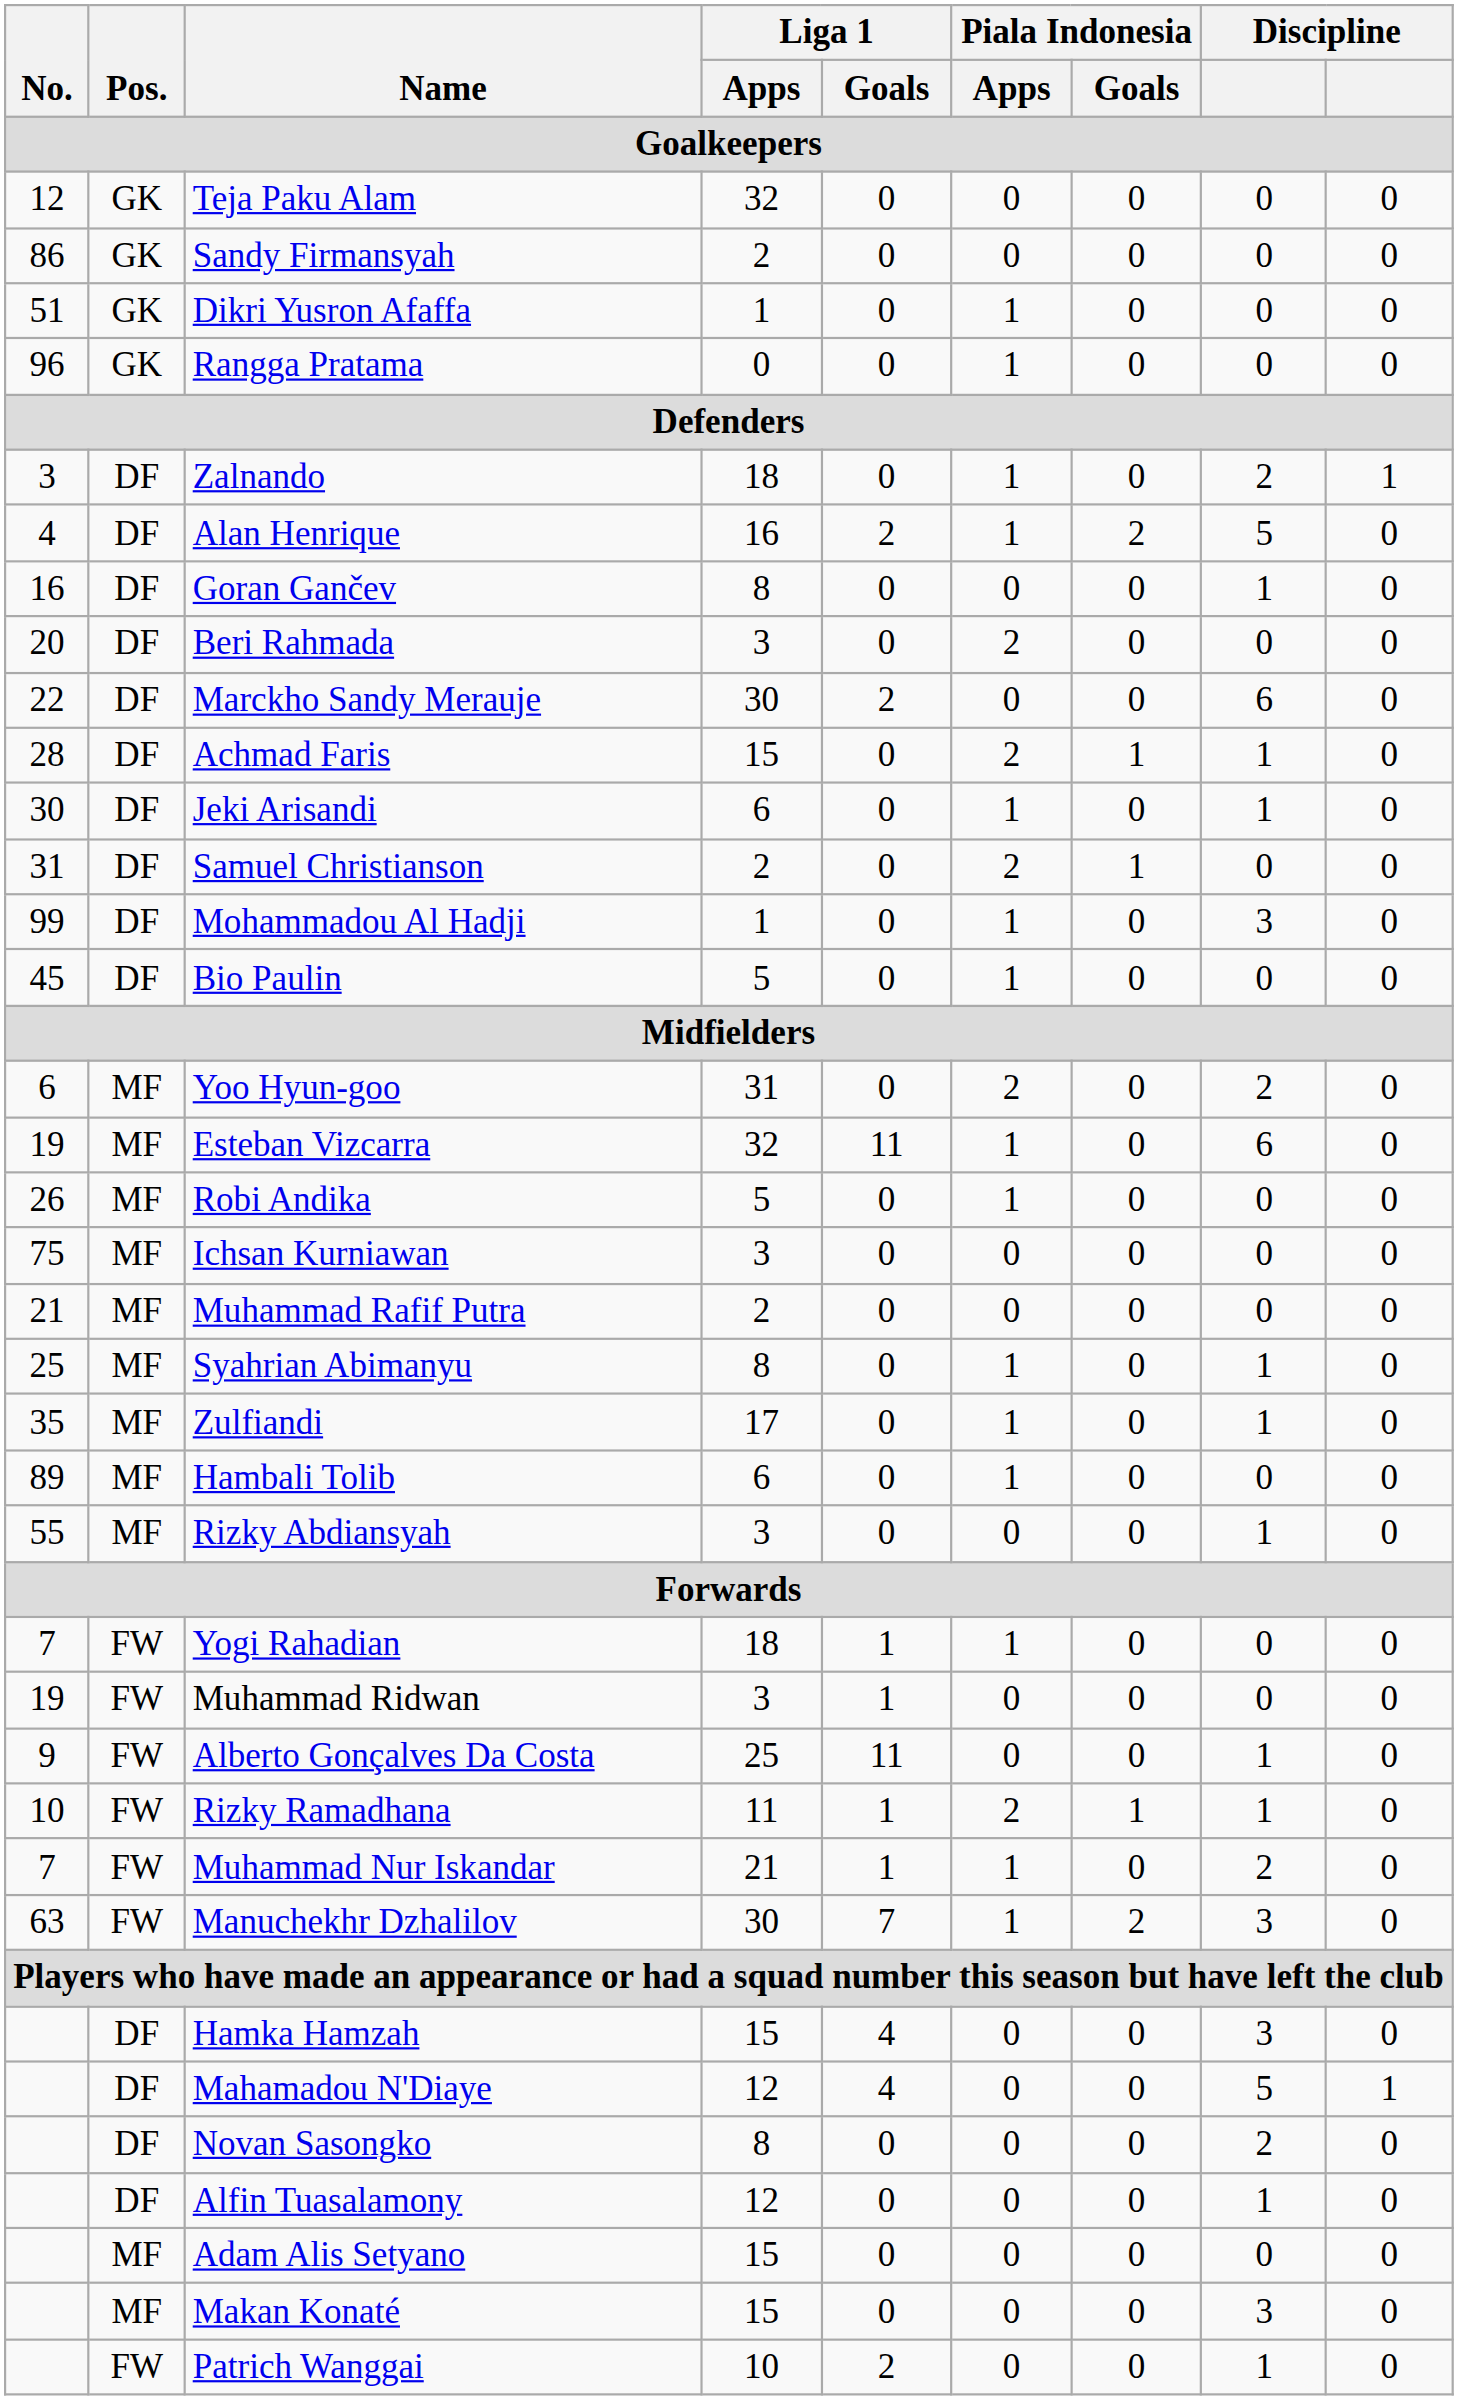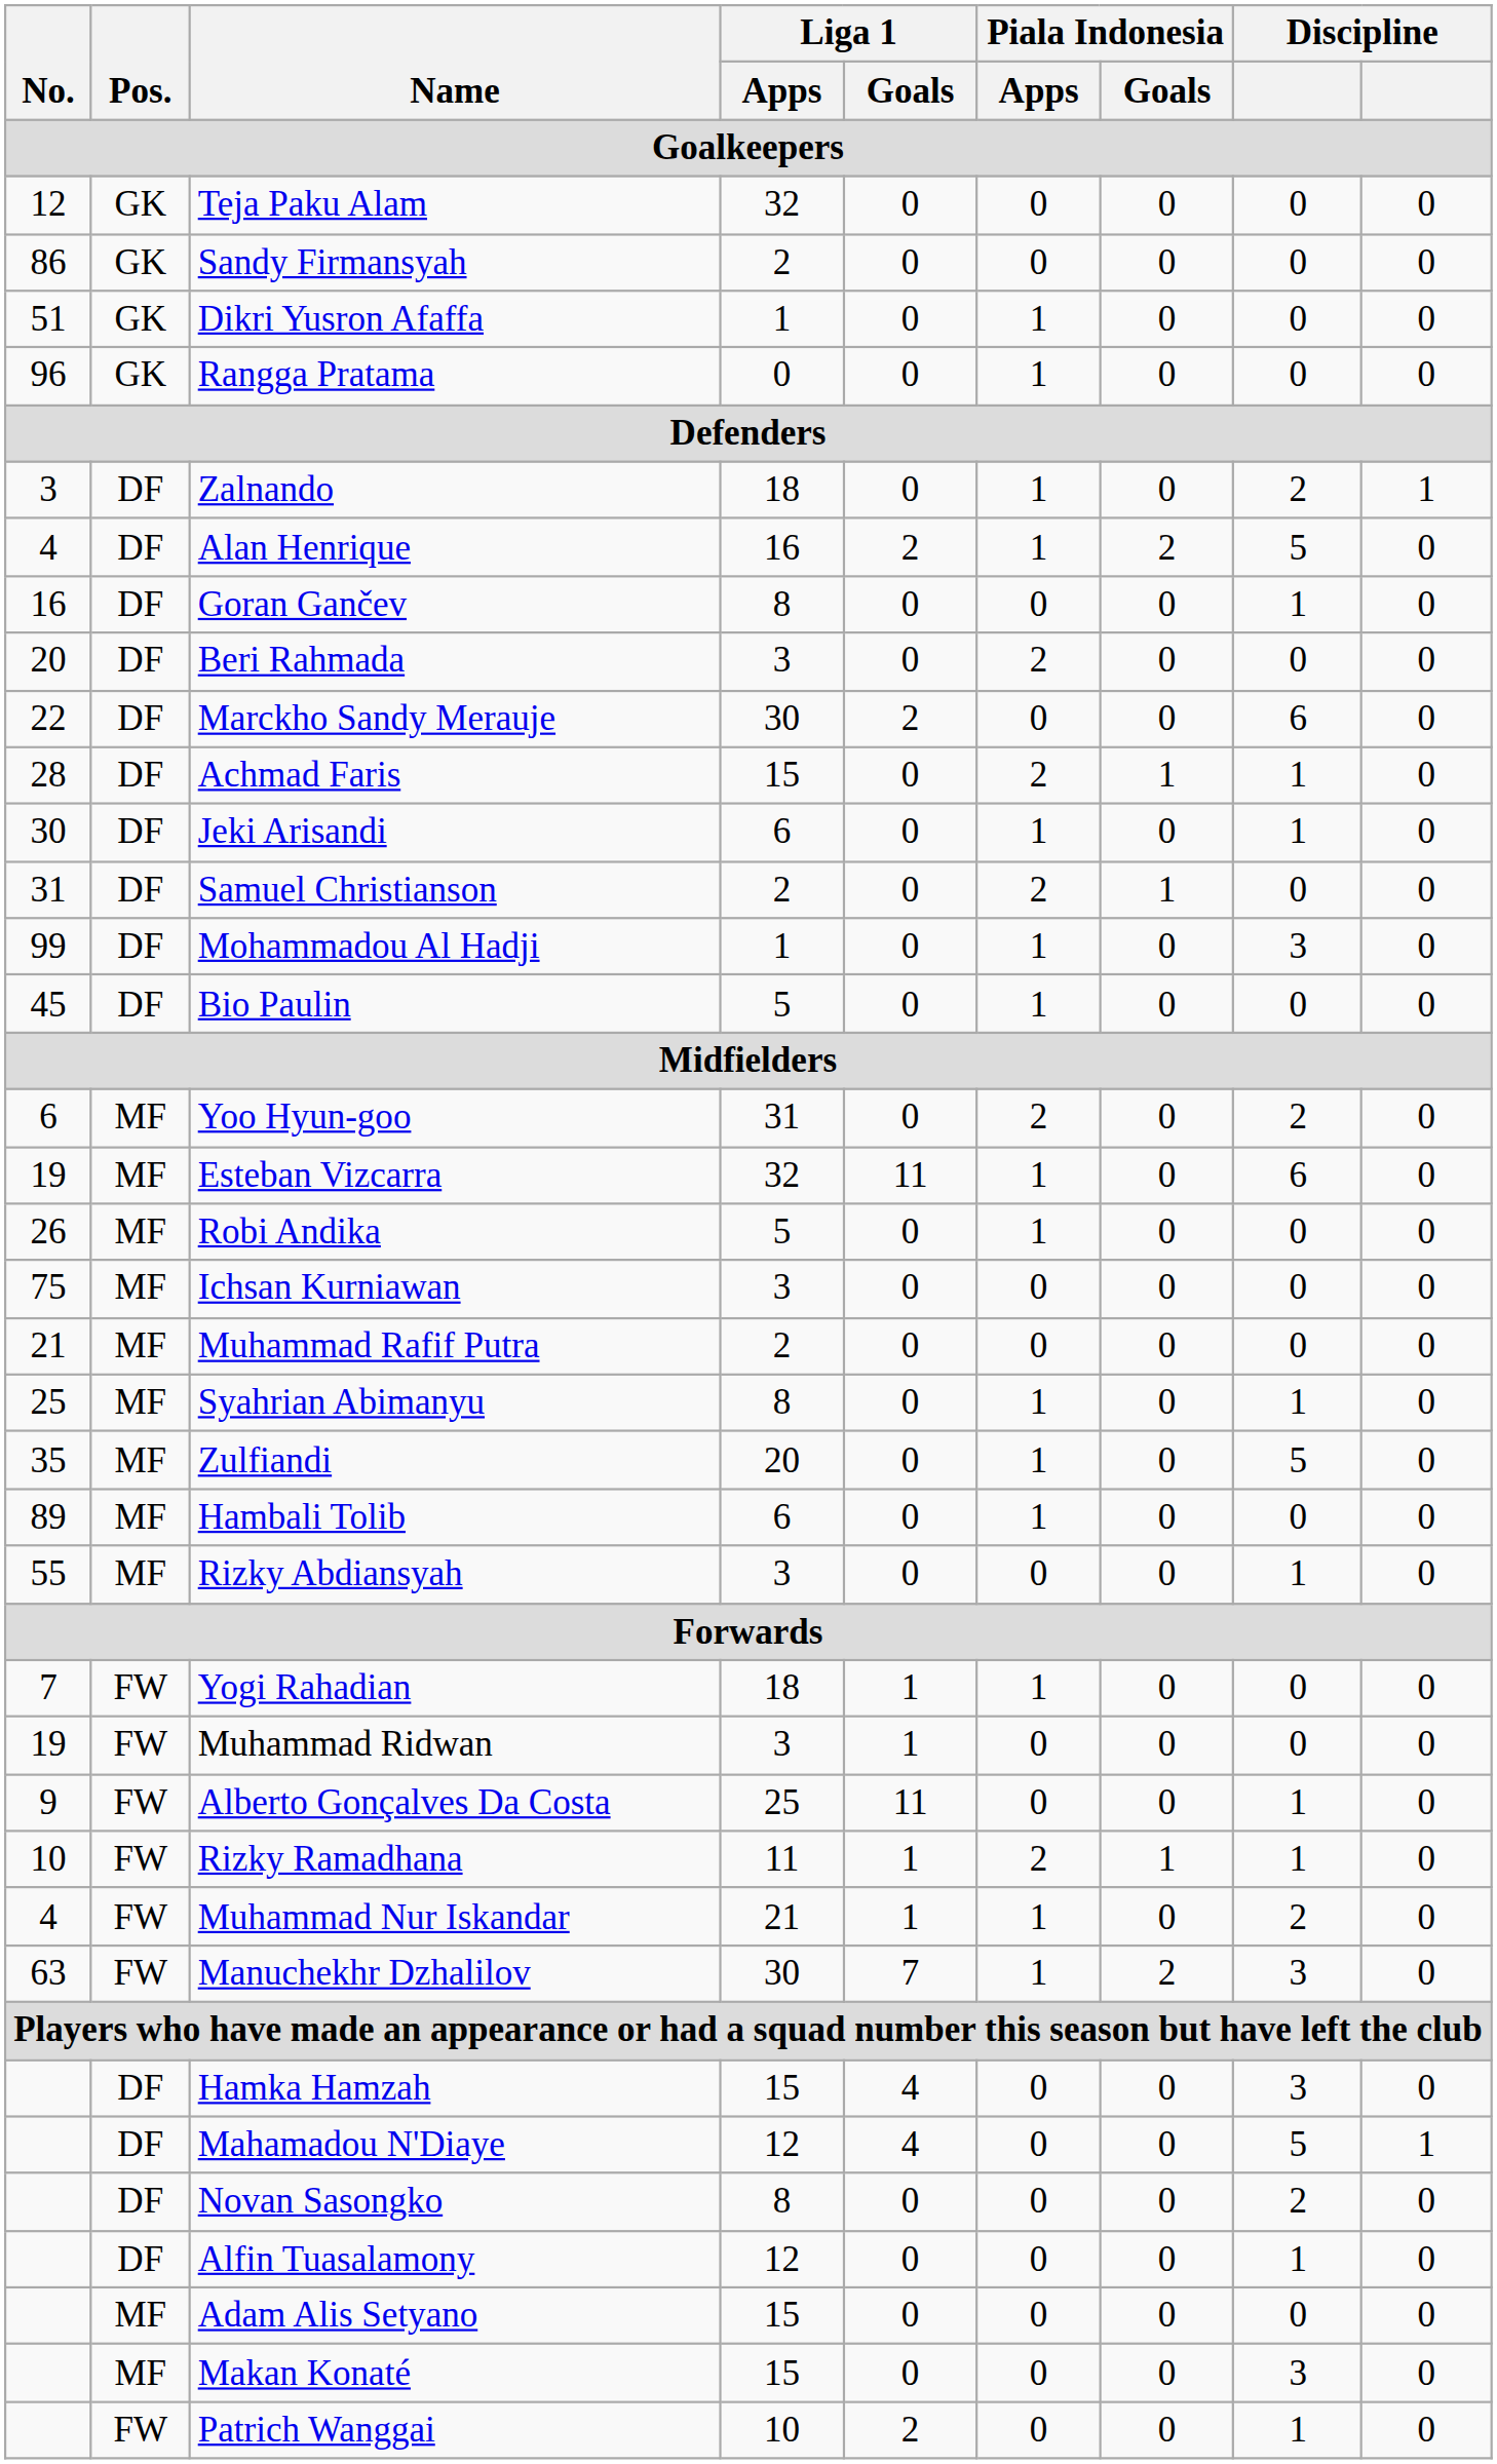 <table class="wikitable" style="text-align:center">
 <tr>
 <th rowspan="2" style="vertical-align:bottom;">No.</th>
 <th rowspan="2" style="vertical-align:bottom;">Pos.</th>
 <th rowspan="2" style="vertical-align:bottom;">Name</th>
 <th colspan="2" style="width:85px;">Liga 1</th>
 <th colspan="2" style="width:85px;">Piala Indonesia</th>
 <th colspan="2" style="width:85px;">Discipline</th>
 </tr>
 <tr>
 <th>Apps</th>
 <th>Goals</th>
 <th>Apps</th>
 <th>Goals</th>
 <th></th>
 <th></th>
 </tr>
 <tr>
 <th colspan=14 style=background:#dcdcdc; text-align:center>Goalkeepers</th>
 </tr>
 <tr>
 <td>12</td>
 <td>GK</td>
 <td align=left> <a href='#'>Teja Paku Alam</a></td>
 <td>32</td>
 <td>0</td>
 <td>0</td>
 <td>0</td>
 <td>0</td>
 <td>0</td>
 </tr>
 <tr>
 <td>86</td>
 <td>GK</td>
 <td align=left> <a href='#'>Sandy Firmansyah</a></td>
 <td>2</td>
 <td>0</td>
 <td>0</td>
 <td>0</td>
 <td>0</td>
 <td>0</td>
 </tr>
 <tr>
 <td>51</td>
 <td>GK</td>
 <td align=left> <a href='#'>Dikri Yusron Afaffa</a></td>
 <td>1</td>
 <td>0</td>
 <td>1</td>
 <td>0</td>
 <td>0</td>
 <td>0</td>
 </tr>
 <tr>
 <td>96</td>
 <td>GK</td>
 <td align=left> <a href='#'>Rangga Pratama</a></td>
 <td>0</td>
 <td>0</td>
 <td>1</td>
 <td>0</td>
 <td>0</td>
 <td>0</td>
 </tr>
 <tr>
 <th colspan=14 style=background:#dcdcdc; text-align:center>Defenders</th>
 </tr>
 <tr>
 <td>3</td>
 <td>DF</td>
 <td align=left> <a href='#'>Zalnando</a></td>
 <td>18</td>
 <td>0</td>
 <td>1</td>
 <td>0</td>
 <td>2</td>
 <td>1</td>
 </tr>
 <tr>
 <td>4</td>
 <td>DF</td>
 <td align=left> <a href='#'>Alan Henrique</a></td>
 <td>16</td>
 <td>2</td>
 <td>1</td>
 <td>2</td>
 <td>5</td>
 <td>0</td>
 </tr>
 <tr>
 <td>16</td>
 <td>DF</td>
 <td align=left> <a href='#'>Goran Gančev</a></td>
 <td>8</td>
 <td>0</td>
 <td>0</td>
 <td>0</td>
 <td>1</td>
 <td>0</td>
 </tr>
 <tr>
 <td>20</td>
 <td>DF</td>
 <td align=left> <a href='#'>Beri Rahmada</a></td>
 <td>3</td>
 <td>0</td>
 <td>2</td>
 <td>0</td>
 <td>0</td>
 <td>0</td>
 </tr>
 <tr>
 <td>22</td>
 <td>DF</td>
 <td align=left> <a href='#'>Marckho Sandy Merauje</a></td>
 <td>30</td>
 <td>2</td>
 <td>0</td>
 <td>0</td>
 <td>6</td>
 <td>0</td>
 </tr>
 <tr>
 <td>28</td>
 <td>DF</td>
 <td align=left> <a href='#'>Achmad Faris</a></td>
 <td>15</td>
 <td>0</td>
 <td>2</td>
 <td>1</td>
 <td>1</td>
 <td>0</td>
 </tr>
 <tr>
 <td>30</td>
 <td>DF</td>
 <td align=left> <a href='#'>Jeki Arisandi</a></td>
 <td>6</td>
 <td>0</td>
 <td>1</td>
 <td>0</td>
 <td>1</td>
 <td>0</td>
 </tr>
 <tr>
 <td>31</td>
 <td>DF</td>
 <td align=left> <a href='#'>Samuel Christianson</a></td>
 <td>2</td>
 <td>0</td>
 <td>2</td>
 <td>1</td>
 <td>0</td>
 <td>0</td>
 </tr>
 <tr>
 <td>99</td>
 <td>DF</td>
 <td align=left> <a href='#'>Mohammadou Al Hadji</a></td>
 <td>1</td>
 <td>0</td>
 <td>1</td>
 <td>0</td>
 <td>3</td>
 <td>0</td>
 </tr>
 <tr>
 <td>45</td>
 <td>DF</td>
 <td align=left> <a href='#'>Bio Paulin</a></td>
 <td>5</td>
 <td>0</td>
 <td>1</td>
 <td>0</td>
 <td>0</td>
 <td>0</td>
 </tr>
 <tr>
 <th colspan=14 style=background:#dcdcdc; text-align:center>Midfielders</th>
 </tr>
 <tr>
 <td>6</td>
 <td>MF</td>
 <td align=left> <a href='#'>Yoo Hyun-goo</a></td>
 <td>31</td>
 <td>0</td>
 <td>2</td>
 <td>0</td>
 <td>2</td>
 <td>0</td>
 </tr>
 <tr>
 <td>19</td>
 <td>MF</td>
 <td align=left> <a href='#'>Esteban Vizcarra</a></td>
 <td>32</td>
 <td>11</td>
 <td>1</td>
 <td>0</td>
 <td>6</td>
 <td>0</td>
 </tr>
 <tr>
 <td>26</td>
 <td>MF</td>
 <td align=left> <a href='#'>Robi Andika</a></td>
 <td>5</td>
 <td>0</td>
 <td>1</td>
 <td>0</td>
 <td>0</td>
 <td>0</td>
 </tr>
 <tr>
 <td>75</td>
 <td>MF</td>
 <td align=left> <a href='#'>Ichsan Kurniawan</a></td>
 <td>3</td>
 <td>0</td>
 <td>0</td>
 <td>0</td>
 <td>0</td>
 <td>0</td>
 </tr>
 <tr>
 <td>21</td>
 <td>MF</td>
 <td align=left> <a href='#'>Muhammad Rafif Putra</a></td>
 <td>2</td>
 <td>0</td>
 <td>0</td>
 <td>0</td>
 <td>0</td>
 <td>0</td>
 </tr>
 <tr>
 <td>25</td>
 <td>MF</td>
 <td align=left> <a href='#'>Syahrian Abimanyu</a></td>
 <td>8</td>
 <td>0</td>
 <td>1</td>
 <td>0</td>
 <td>1</td>
 <td>0</td>
 </tr>
 <tr>
 <td>35</td>
 <td>MF</td>
 <td align=left> <a href='#'>Zulfiandi</a></td>
-<td>17</td>
+<td>20</td>
 <td>0</td>
 <td>1</td>
 <td>0</td>
-<td>1</td>
+<td>5</td>
 <td>0</td>
 </tr>
 <tr>
 <td>89</td>
 <td>MF</td>
 <td align=left> <a href='#'>Hambali Tolib</a></td>
 <td>6</td>
 <td>0</td>
 <td>1</td>
 <td>0</td>
 <td>0</td>
 <td>0</td>
 </tr>
 <tr>
 <td>55</td>
 <td>MF</td>
 <td align=left> <a href='#'>Rizky Abdiansyah</a></td>
 <td>3</td>
 <td>0</td>
 <td>0</td>
 <td>0</td>
 <td>1</td>
 <td>0</td>
 </tr>
 <tr>
 <th colspan=14 style=background:#dcdcdc; text-align:center>Forwards</th>
 </tr>
 <tr>
 <td>7</td>
 <td>FW</td>
 <td align=left> <a href='#'>Yogi Rahadian</a></td>
 <td>18</td>
 <td>1</td>
 <td>1</td>
 <td>0</td>
 <td>0</td>
 <td>0</td>
 </tr>
 <tr>
 <td>19</td>
 <td>FW</td>
 <td align=left> Muhammad Ridwan</td>
 <td>3</td>
 <td>1</td>
 <td>0</td>
 <td>0</td>
 <td>0</td>
 <td>0</td>
 </tr>
 <tr>
 <td>9</td>
 <td>FW</td>
 <td align=left> <a href='#'>Alberto Gonçalves Da Costa</a></td>
 <td>25</td>
 <td>11</td>
 <td>0</td>
 <td>0</td>
 <td>1</td>
 <td>0</td>
 </tr>
 <tr>
 <td>10</td>
 <td>FW</td>
 <td align=left> <a href='#'>Rizky Ramadhana</a></td>
 <td>11</td>
 <td>1</td>
 <td>2</td>
 <td>1</td>
 <td>1</td>
 <td>0</td>
 </tr>
 <tr>
-<td>7</td>
+<td>4</td>
 <td>FW</td>
 <td align=left> <a href='#'>Muhammad Nur Iskandar</a></td>
 <td>21</td>
 <td>1</td>
 <td>1</td>
 <td>0</td>
 <td>2</td>
 <td>0</td>
 </tr>
 <tr>
 <td>63</td>
 <td>FW</td>
 <td align=left> <a href='#'>Manuchekhr Dzhalilov</a></td>
 <td>30</td>
 <td>7</td>
 <td>1</td>
 <td>2</td>
 <td>3</td>
 <td>0</td>
 </tr>
 <tr>
 <th colspan=14 style=background:#dcdcdc; text-align:center>Players who have made an appearance or had a squad number this season but have left the club</th>
 </tr>
 <tr>
 <td></td>
 <td>DF</td>
 <td align=left> <a href='#'>Hamka Hamzah</a></td>
 <td>15</td>
 <td>4</td>
 <td>0</td>
 <td>0</td>
 <td>3</td>
 <td>0</td>
 </tr>
 <tr>
 <td></td>
 <td>DF</td>
 <td align=left> <a href='#'>Mahamadou N'Diaye</a></td>
 <td>12</td>
 <td>4</td>
 <td>0</td>
 <td>0</td>
 <td>5</td>
 <td>1</td>
 </tr>
 <tr>
 <td></td>
 <td>DF</td>
 <td align=left> <a href='#'>Novan Sasongko</a></td>
 <td>8</td>
 <td>0</td>
 <td>0</td>
 <td>0</td>
 <td>2</td>
 <td>0</td>
 </tr>
 <tr>
 <td></td>
 <td>DF</td>
 <td align=left> <a href='#'>Alfin Tuasalamony</a></td>
 <td>12</td>
 <td>0</td>
 <td>0</td>
 <td>0</td>
 <td>1</td>
 <td>0</td>
 </tr>
 <tr>
 <td></td>
 <td>MF</td>
 <td align=left> <a href='#'>Adam Alis Setyano</a></td>
 <td>15</td>
 <td>0</td>
 <td>0</td>
 <td>0</td>
 <td>0</td>
 <td>0</td>
 </tr>
 <tr>
 <td></td>
 <td>MF</td>
 <td align=left> <a href='#'>Makan Konaté</a></td>
 <td>15</td>
 <td>0</td>
 <td>0</td>
 <td>0</td>
 <td>3</td>
 <td>0</td>
 </tr>
 <tr>
 <td></td>
 <td>FW</td>
 <td align=left> <a href='#'>Patrich Wanggai</a></td>
 <td>10</td>
 <td>2</td>
 <td>0</td>
 <td>0</td>
 <td>1</td>
 <td>0</td>
 </tr>
 </table>
